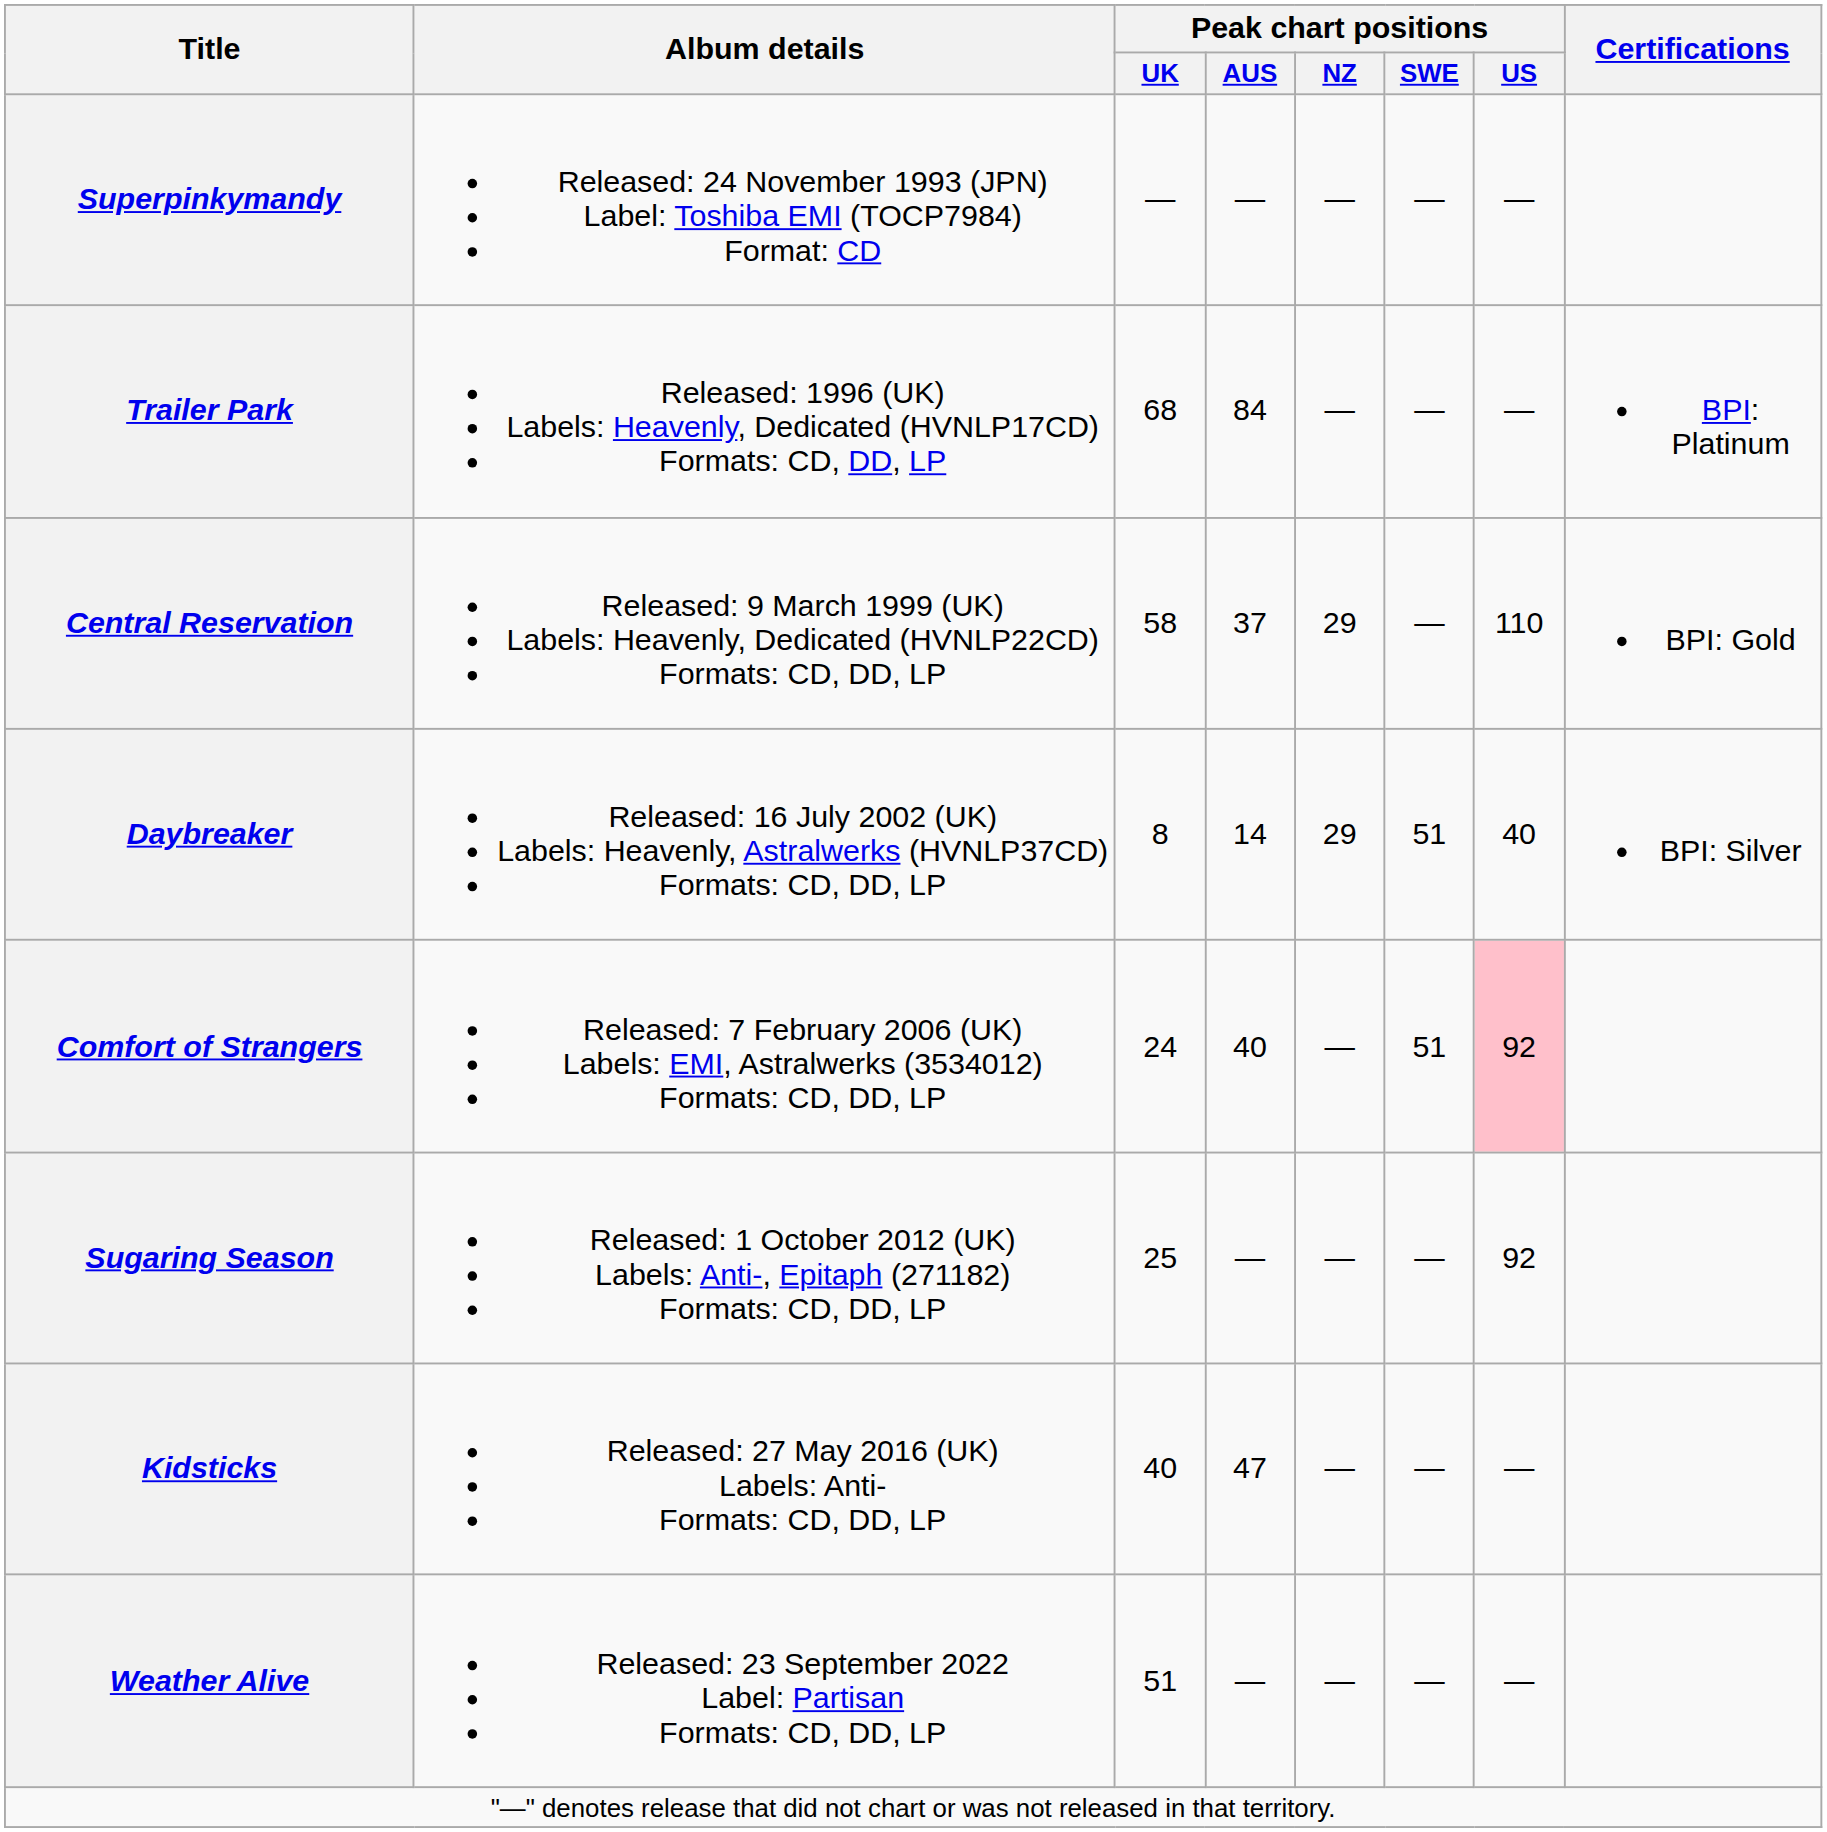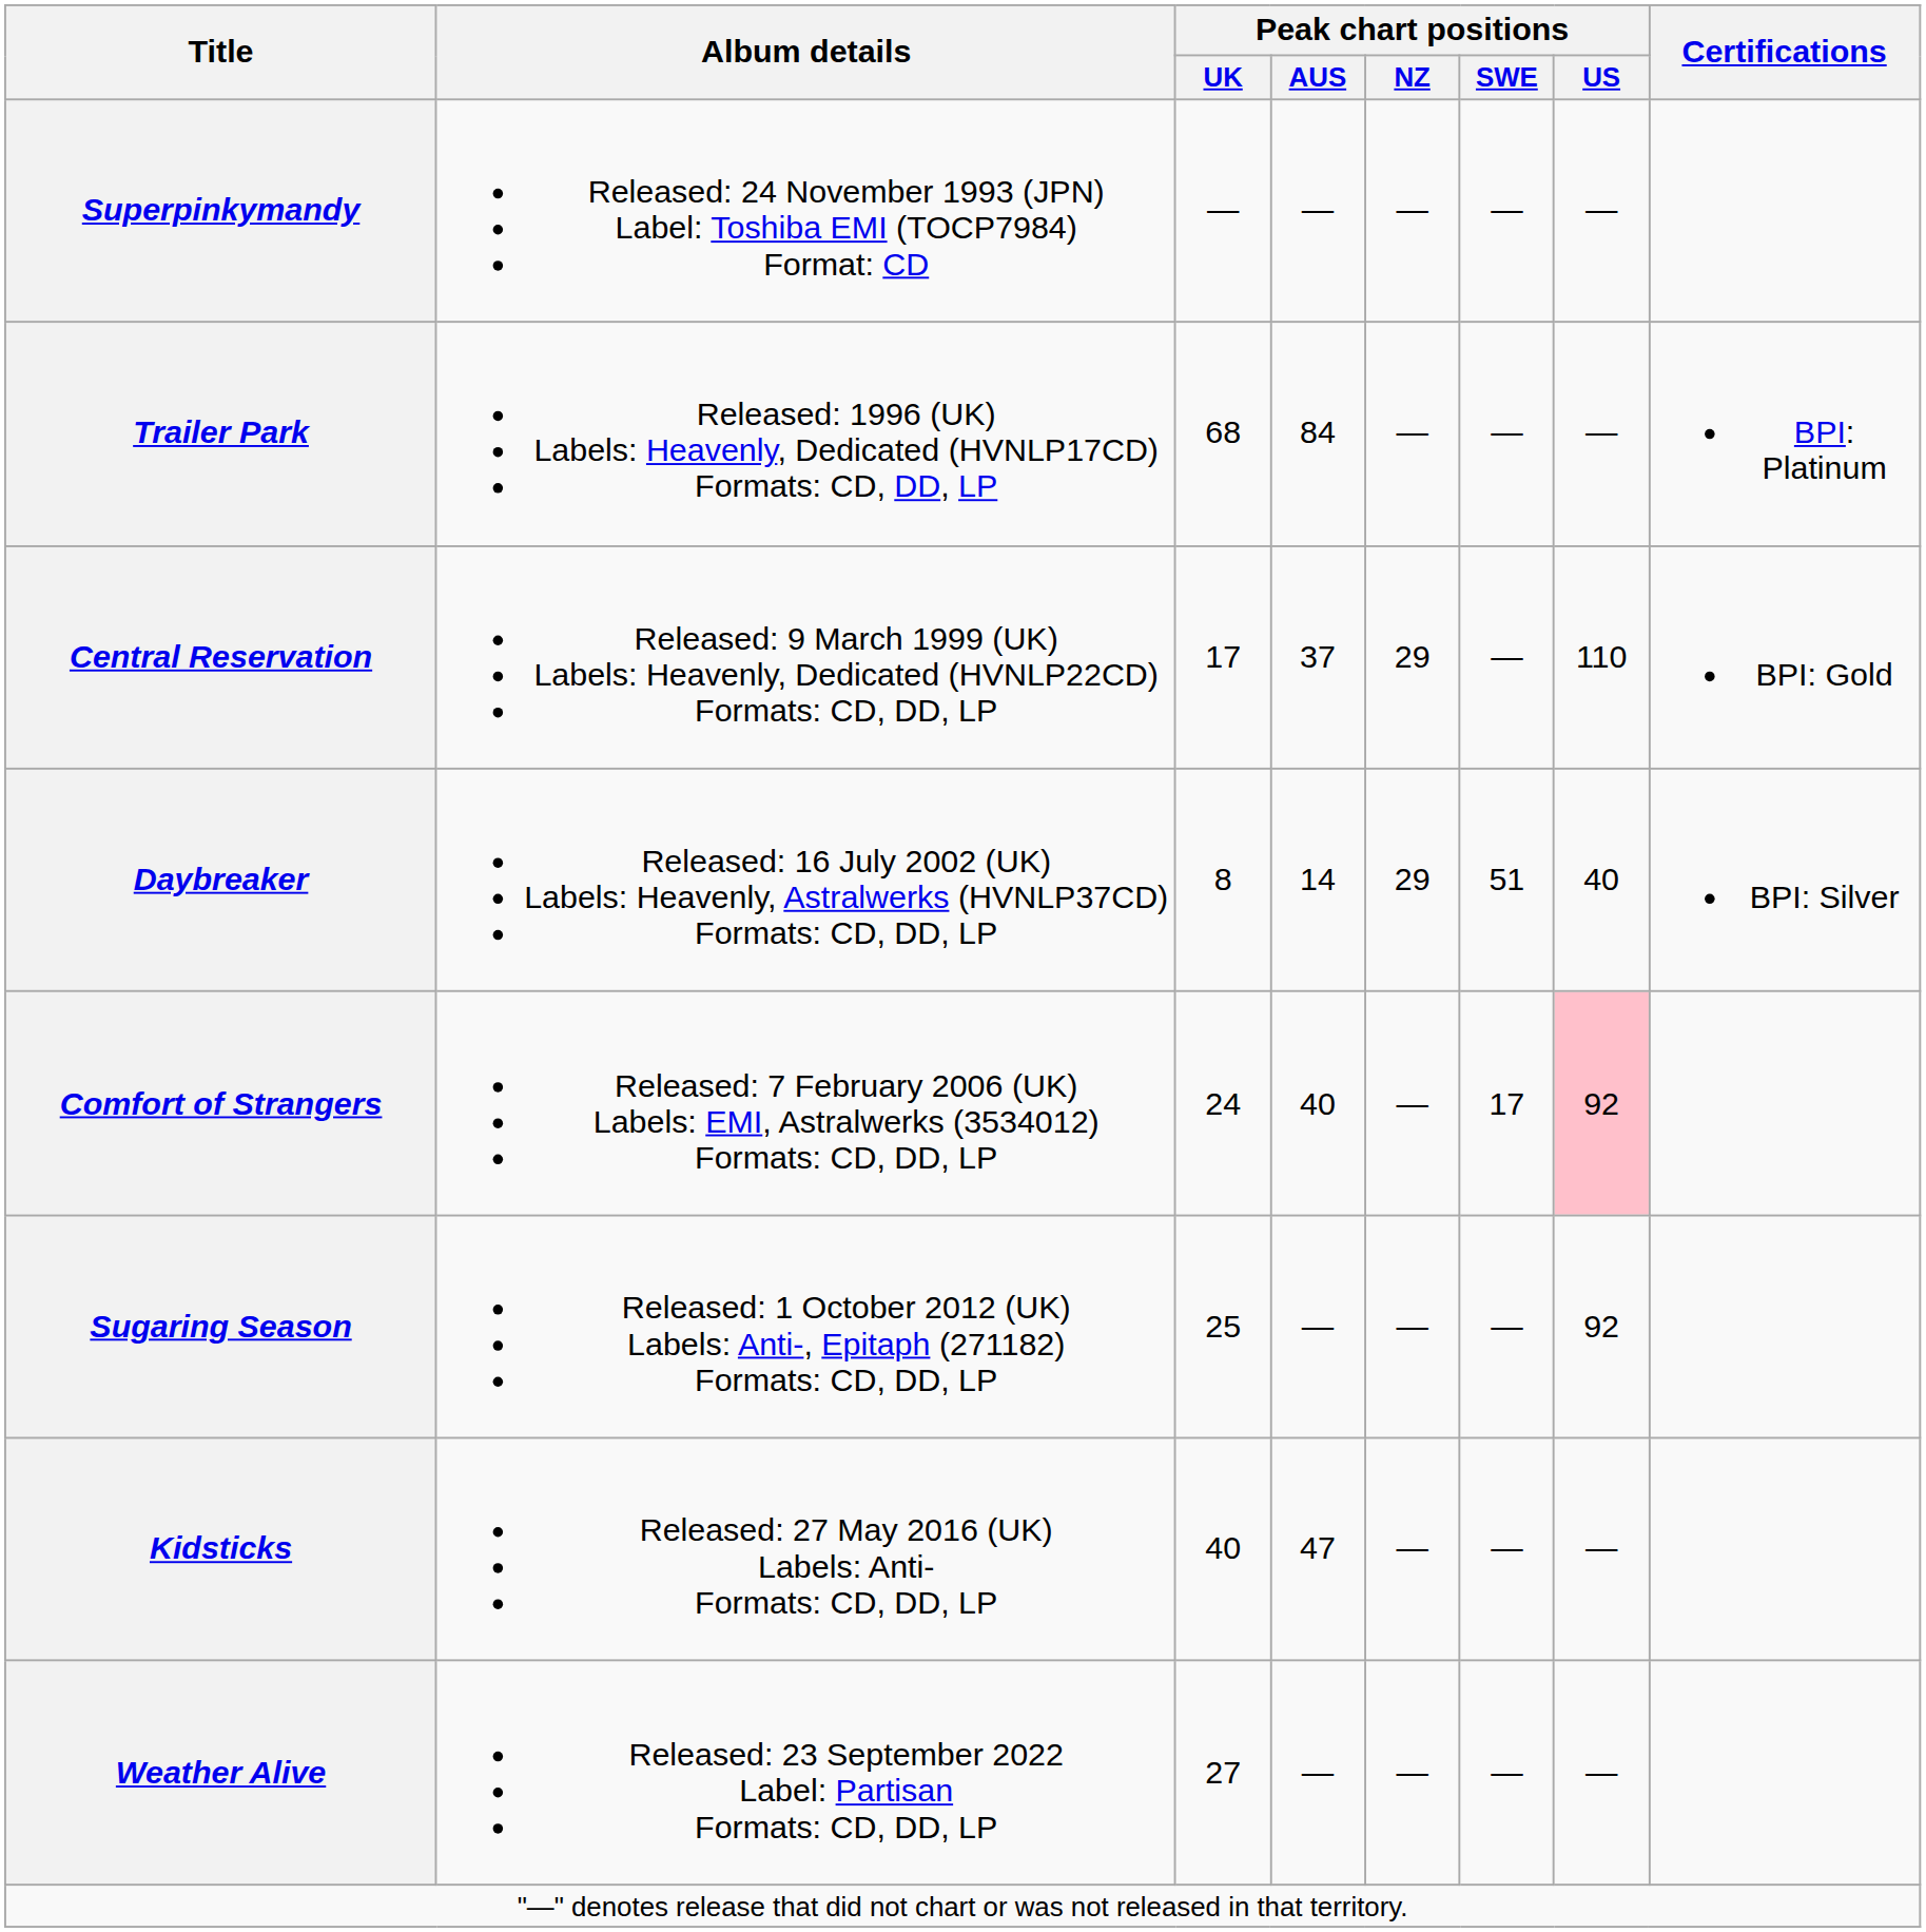 <table class="wikitable plainrowheaders" style="text-align:center;">
 <tr>
 <th scope="col" rowspan="2" style="width:13em;">Title</th>
 <th scope="col" rowspan="2">Album details</th>
 <th scope="col" colspan="5">Peak chart positions</th>
 <th scope="col" rowspan="2" style="width:8em;"><a href='#'>Certifications</a></th>
 </tr>
 <tr>
 <th scope="col" style="width:3em;font-size:85%;"><a href='#'>UK</a><br></th>
 <th scope="col" style="width:3em;font-size:85%;"><a href='#'>AUS</a><br></th>
 <th scope="col" style="width:3em;font-size:85%;"><a href='#'>NZ</a><br></th>
 <th scope="col" style="width:3em;font-size:85%;"><a href='#'>SWE</a><br></th>
 <th scope="col" style="width:3em;font-size:85%;"><a href='#'>US</a><br></th>
 </tr>
 <tr>
 <th scope="row"><em><a href='#'>Superpinkymandy</a></em></th>
 <td><br><ul><li>Released: 24 November 1993 <span>(JPN)</span></li><li>Label: <a href='#'>Toshiba EMI</a> <span>(TOCP7984)</span></li><li>Format: <a href='#'>CD</a></li></ul></td>
 <td>—</td>
 <td>—</td>
 <td>—</td>
 <td>—</td>
 <td>—</td>
 <td></td>
 </tr>
 <tr>
 <th scope="row"><em><a href='#'>Trailer Park</a></em></th>
 <td><br><ul><li>Released: 1996 <span>(UK)</span></li><li>Labels: <a href='#'>Heavenly</a>, Dedicated <span>(HVNLP17CD)</span></li><li>Formats: CD, <a href='#'>DD</a>, <a href='#'>LP</a></li></ul></td>
 <td>68</td>
 <td>84</td>
 <td>—</td>
 <td>—</td>
 <td>—</td>
 <td><br><ul><li><a href='#'>BPI</a>: Platinum</li></ul></td>
 </tr>
 <tr>
 <th scope="row"><em><a href='#'>Central Reservation</a></em></th>
 <td><br><ul><li>Released: 9 March 1999 <span>(UK)</span></li><li>Labels: Heavenly, Dedicated <span>(HVNLP22CD)</span></li><li>Formats: CD, DD, LP</li></ul></td>
-<td>58</td>
+<td>17</td>
 <td>37</td>
 <td>29</td>
 <td>—</td>
 <td>110</td>
 <td><br><ul><li>BPI: Gold</li></ul></td>
 </tr>
 <tr>
 <th scope="row"><em><a href='#'>Daybreaker</a></em></th>
 <td><br><ul><li>Released: 16 July 2002 <span>(UK)</span></li><li>Labels: Heavenly, <a href='#'>Astralwerks</a> <span>(HVNLP37CD)</span></li><li>Formats: CD, DD, LP</li></ul></td>
 <td>8</td>
 <td>14</td>
 <td>29</td>
 <td>51</td>
 <td>40</td>
 <td><br><ul><li>BPI: Silver</li></ul></td>
 </tr>
 <tr>
 <th scope="row"><em><a href='#'>Comfort of Strangers</a></em></th>
 <td><br><ul><li>Released: 7 February 2006 <span>(UK)</span></li><li>Labels: <a href='#'>EMI</a>, Astralwerks <span>(3534012)</span></li><li>Formats: CD, DD, LP</li></ul></td>
 <td>24</td>
 <td>40</td>
 <td>—</td>
-<td>51</td>
+<td>17</td>
 <td style="background: pink;">92</td>
 <td></td>
 </tr>
 <tr>
 <th scope="row"><em><a href='#'>Sugaring Season</a></em></th>
 <td><br><ul><li>Released: 1 October 2012 <span>(UK)</span></li><li>Labels: <a href='#'>Anti-</a>, <a href='#'>Epitaph</a> <span>(271182)</span></li><li>Formats: CD, DD, LP</li></ul></td>
 <td>25</td>
 <td>—</td>
 <td>—</td>
 <td>—</td>
 <td>92</td>
 <td></td>
 </tr>
 <tr>
 <th scope="row"><em><a href='#'>Kidsticks</a></em></th>
 <td><br><ul><li>Released: 27 May 2016 <span>(UK)</span></li><li>Labels: Anti-</li><li>Formats: CD, DD, LP</li></ul></td>
 <td>40</td>
 <td>47</td>
 <td>—</td>
 <td>—</td>
 <td>—</td>
 <td></td>
 </tr>
 <tr>
 <th scope="row"><em><a href='#'>Weather Alive</a></em></th>
 <td><br><ul><li>Released: 23 September 2022</li><li>Label: <a href='#'>Partisan</a></li><li>Formats: CD, DD, LP</li></ul></td>
-<td>51</td>
+<td>27</td>
 <td>—</td>
 <td>—</td>
 <td>—</td>
 <td>—</td>
 <td></td>
 </tr>
 <tr>
 <td colspan="18" style="font-size:85%">"—" denotes release that did not chart or was not released in that territory.</td>
 </tr>
 </table>
